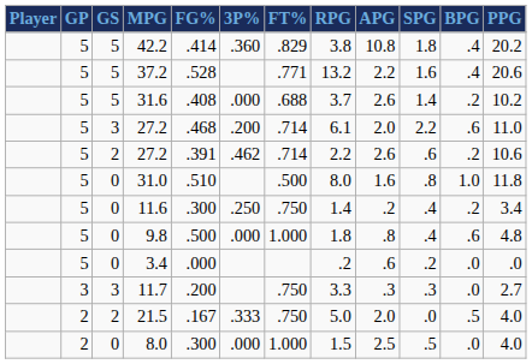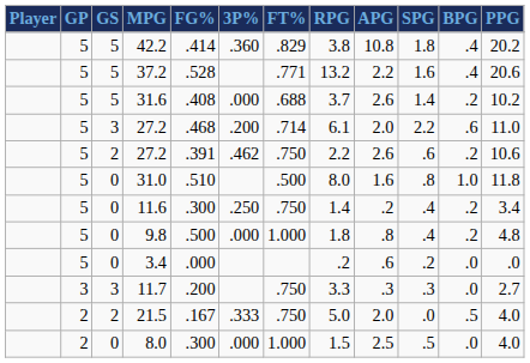 <table class="wikitable sortable" style="text-align:right;">
 <tr>
 <th style="background:#1A2B5A; color:#6BABDD">Player</th>
 <th style="background:#1A2B5A; color:#6BABDD">GP</th>
 <th style="background:#1A2B5A; color:#6BABDD">GS</th>
 <th style="background:#1A2B5A; color:#6BABDD">MPG</th>
 <th style="background:#1A2B5A; color:#6BABDD">FG%</th>
 <th style="background:#1A2B5A; color:#6BABDD">3P%</th>
 <th style="background:#1A2B5A; color:#6BABDD">FT%</th>
 <th style="background:#1A2B5A; color:#6BABDD">RPG</th>
 <th style="background:#1A2B5A; color:#6BABDD">APG</th>
 <th style="background:#1A2B5A; color:#6BABDD">SPG</th>
 <th style="background:#1A2B5A; color:#6BABDD">BPG</th>
 <th style="background:#1A2B5A; color:#6BABDD">PPG</th>
 </tr>
 <tr>
 </tr>
 <tr>
 <td style="text-align:left;"></td>
 <td>5</td>
 <td>5</td>
 <td>42.2</td>
 <td>.414</td>
 <td>.360</td>
 <td>.829</td>
 <td>3.8</td>
 <td>10.8</td>
 <td>1.8</td>
 <td>.4</td>
 <td>20.2</td>
 </tr>
 <tr>
 <td style="text-align:left;"></td>
 <td>5</td>
 <td>5</td>
 <td>37.2</td>
 <td>.528</td>
 <td></td>
 <td>.771</td>
 <td>13.2</td>
 <td>2.2</td>
 <td>1.6</td>
 <td>.4</td>
 <td>20.6</td>
 </tr>
 <tr>
 <td style="text-align:left;"></td>
 <td>5</td>
 <td>5</td>
 <td>31.6</td>
 <td>.408</td>
 <td>.000</td>
 <td>.688</td>
 <td>3.7</td>
 <td>2.6</td>
 <td>1.4</td>
 <td>.2</td>
 <td>10.2</td>
 </tr>
 <tr>
 <td style="text-align:left;"></td>
 <td>5</td>
 <td>3</td>
 <td>27.2</td>
 <td>.468</td>
 <td>.200</td>
 <td>.714</td>
 <td>6.1</td>
 <td>2.0</td>
 <td>2.2</td>
 <td>.6</td>
 <td>11.0</td>
 </tr>
 <tr>
 <td style="text-align:left;"></td>
 <td>5</td>
 <td>2</td>
 <td>27.2</td>
 <td>.391</td>
 <td>.462</td>
-<td>.714</td>
+<td>.750</td>
 <td>2.2</td>
 <td>2.6</td>
 <td>.6</td>
 <td>.2</td>
 <td>10.6</td>
 </tr>
 <tr>
 <td style="text-align:left;"></td>
 <td>5</td>
 <td>0</td>
 <td>31.0</td>
 <td>.510</td>
 <td></td>
 <td>.500</td>
 <td>8.0</td>
 <td>1.6</td>
 <td>.8</td>
 <td>1.0</td>
 <td>11.8</td>
 </tr>
 <tr>
 <td style="text-align:left;"></td>
 <td>5</td>
 <td>0</td>
 <td>11.6</td>
 <td>.300</td>
 <td>.250</td>
 <td>.750</td>
 <td>1.4</td>
 <td>.2</td>
 <td>.4</td>
 <td>.2</td>
 <td>3.4</td>
 </tr>
 <tr>
 <td style="text-align:left;"></td>
 <td>5</td>
 <td>0</td>
 <td>9.8</td>
 <td>.500</td>
 <td>.000</td>
 <td>1.000</td>
 <td>1.8</td>
 <td>.8</td>
 <td>.4</td>
-<td>.6</td>
+<td>.2</td>
 <td>4.8</td>
 </tr>
 <tr>
 <td style="text-align:left;"></td>
 <td>5</td>
 <td>0</td>
 <td>3.4</td>
 <td>.000</td>
 <td></td>
 <td></td>
 <td>.2</td>
 <td>.6</td>
 <td>.2</td>
 <td>.0</td>
 <td>.0</td>
 </tr>
 <tr>
 <td style="text-align:left;"></td>
 <td>3</td>
 <td>3</td>
 <td>11.7</td>
 <td>.200</td>
 <td></td>
 <td>.750</td>
 <td>3.3</td>
 <td>.3</td>
 <td>.3</td>
 <td>.0</td>
 <td>2.7</td>
 </tr>
 <tr>
 <td style="text-align:left;"></td>
 <td>2</td>
 <td>2</td>
 <td>21.5</td>
 <td>.167</td>
 <td>.333</td>
 <td>.750</td>
 <td>5.0</td>
 <td>2.0</td>
 <td>.0</td>
 <td>.5</td>
 <td>4.0</td>
 </tr>
 <tr>
 <td style="text-align:left;"></td>
 <td>2</td>
 <td>0</td>
 <td>8.0</td>
 <td>.300</td>
 <td>.000</td>
 <td>1.000</td>
 <td>1.5</td>
 <td>2.5</td>
 <td>.5</td>
 <td>.0</td>
 <td>4.0</td>
 </tr>
 </table>
